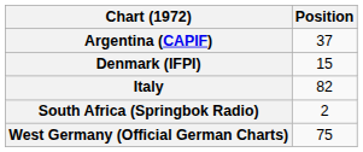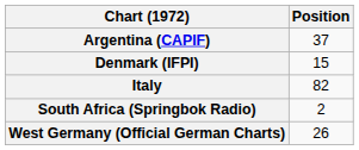 <table class="wikitable sortable plainrowheaders" style="text-align:center">
 <tr>
 <th>Chart (1972)</th>
 <th>Position</th>
 </tr>
 <tr>
 <th scope="row">Argentina (<a href='#'>CAPIF</a>) </th>
 <td align="center">37</td>
 </tr>
 <tr>
 <th scope="row">Denmark (IFPI)</th>
 <td>15</td>
 </tr>
 <tr>
 <th scope="row">Italy</th>
 <td>82</td>
 </tr>
 <tr>
 <th scope="row">South Africa (Springbok Radio)</th>
 <td>2</td>
 </tr>
 <tr>
 <th scope="row">West Germany (Official German Charts)</th>
-<td>75</td>
+<td>26</td>
 </tr>
 </table>
